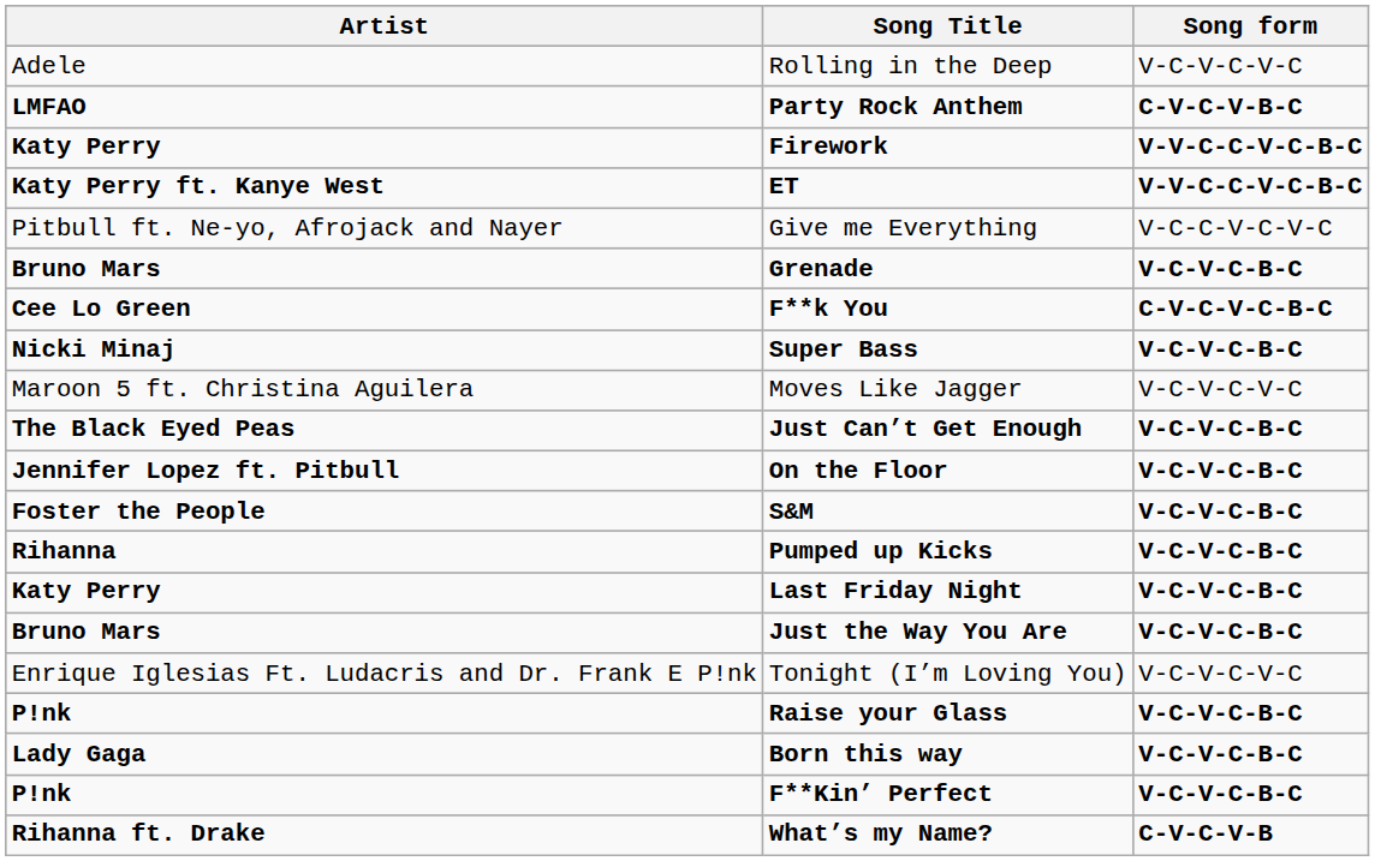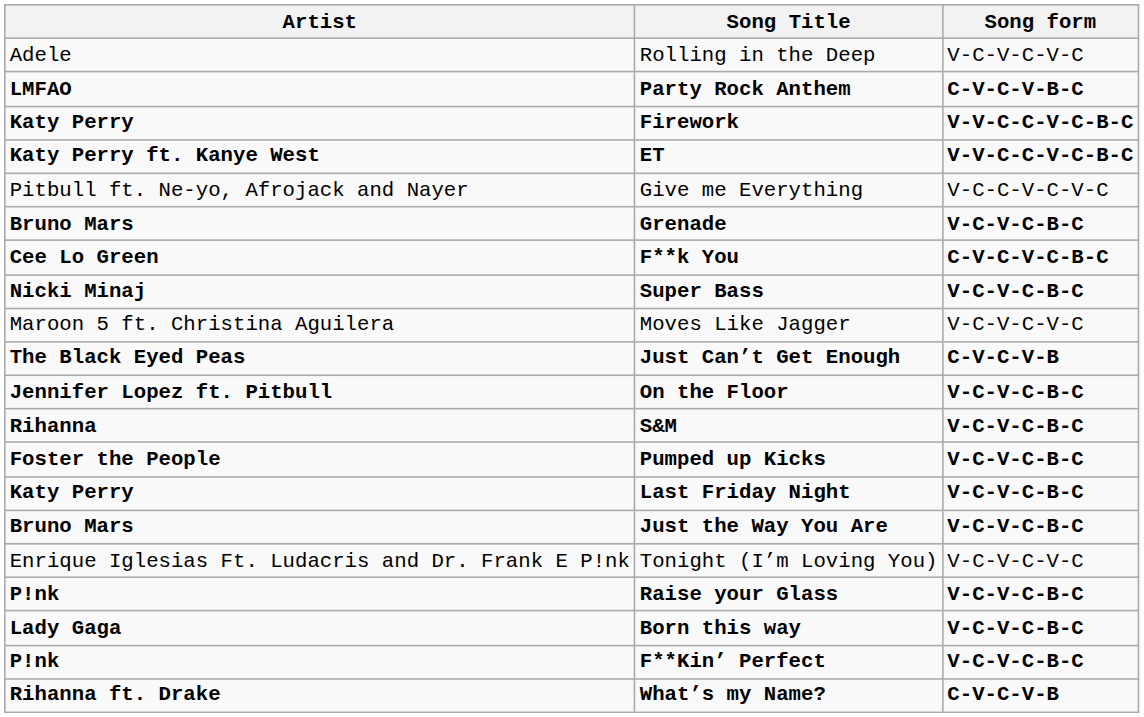 <table class="wikitable">
 <tr>
 <th>Artist</th>
 <th>Song Title</th>
 <th>Song form</th>
 </tr>
 <tr>
 <td>Adele</td>
 <td>Rolling in the Deep</td>
 <td>V-C-V-C-V-C</td>
 </tr>
 <tr>
 <td><strong>LMFAO</strong></td>
 <td><strong>Party Rock Anthem</strong></td>
 <td><strong>C-V-C-V-B-C</strong></td>
 </tr>
 <tr>
 <td><strong>Katy Perry</strong></td>
 <td><strong>Firework</strong></td>
 <td><strong>V-V-C-C-V-C-B-C</strong></td>
 </tr>
 <tr>
 <td><strong>Katy Perry ft. Kanye West</strong></td>
 <td><strong>ET</strong></td>
 <td><strong>V-V-C-C-V-C-B-C</strong></td>
 </tr>
 <tr>
 <td>Pitbull ft. Ne-yo, Afrojack and Nayer</td>
 <td>Give me Everything</td>
 <td>V-C-C-V-C-V-C</td>
 </tr>
 <tr>
 <td><strong>Bruno Mars</strong></td>
 <td><strong>Grenade</strong></td>
 <td><strong>V-C-V-C-B-C</strong></td>
 </tr>
 <tr>
 <td><strong>Cee Lo Green</strong></td>
 <td><strong>F**k You</strong></td>
 <td><strong>C-V-C-V-C-B-C</strong></td>
 </tr>
 <tr>
 <td><strong>Nicki Minaj</strong></td>
 <td><strong>Super Bass</strong></td>
 <td><strong>V-C-V-C-B-C</strong></td>
 </tr>
 <tr>
 <td>Maroon 5 ft. Christina Aguilera</td>
 <td>Moves Like Jagger</td>
 <td>V-C-V-C-V-C</td>
 </tr>
 <tr>
 <td><strong>The Black Eyed Peas</strong></td>
 <td><strong>Just Can’t Get Enough</strong></td>
-<td><strong>V-C-V-C-B-C</strong></td>
+<td><strong>C-V-C-V-B</strong></td>
 </tr>
 <tr>
 <td><strong>Jennifer Lopez ft. Pitbull</strong></td>
 <td><strong>On the Floor</strong></td>
 <td><strong>V-C-V-C-B-C</strong></td>
 </tr>
 <tr>
-<td><strong>Foster the People</strong></td>
+<td><strong>Rihanna</strong></td>
 <td><strong>S&M</strong></td>
 <td><strong>V-C-V-C-B-C</strong></td>
 </tr>
 <tr>
-<td><strong>Rihanna</strong></td>
+<td><strong>Foster the People</strong></td>
 <td><strong>Pumped up Kicks</strong></td>
 <td><strong>V-C-V-C-B-C</strong></td>
 </tr>
 <tr>
 <td><strong>Katy Perry</strong></td>
 <td><strong>Last Friday Night</strong></td>
 <td><strong>V-C-V-C-B-C</strong></td>
 </tr>
 <tr>
 <td><strong>Bruno Mars</strong></td>
 <td><strong>Just the Way You Are</strong></td>
 <td><strong>V-C-V-C-B-C</strong></td>
 </tr>
 <tr>
 <td>Enrique Iglesias Ft. Ludacris and Dr. Frank E P!nk</td>
 <td>Tonight (I’m Loving You)</td>
 <td>V-C-V-C-V-C</td>
 </tr>
 <tr>
 <td><strong>P!nk</strong></td>
 <td><strong>Raise your Glass</strong></td>
 <td><strong>V-C-V-C-B-C</strong></td>
 </tr>
 <tr>
 <td><strong>Lady Gaga</strong></td>
 <td><strong>Born this way</strong></td>
 <td><strong>V-C-V-C-B-C</strong></td>
 </tr>
 <tr>
 <td><strong>P!nk</strong></td>
 <td><strong>F**Kin’ Perfect</strong></td>
 <td><strong>V-C-V-C-B-C</strong></td>
 </tr>
 <tr>
 <td><strong>Rihanna ft. Drake</strong></td>
 <td><strong>What’s my Name?</strong></td>
 <td><strong>C-V-C-V-B</strong></td>
 </tr>
 </table>
